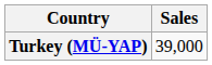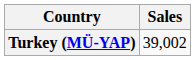 <table class="wikitable plainrowheaders">
 <tr>
 <th scope="col">Country</th>
 <th scope="col">Sales</th>
 </tr>
 <tr>
 <th scope="row">Turkey (<a href='#'>MÜ-YAP</a>)</th>
-<td>39,000</td>
+<td>39,002</td>
 </tr>
 <tr>
 </tr>
 </table>
